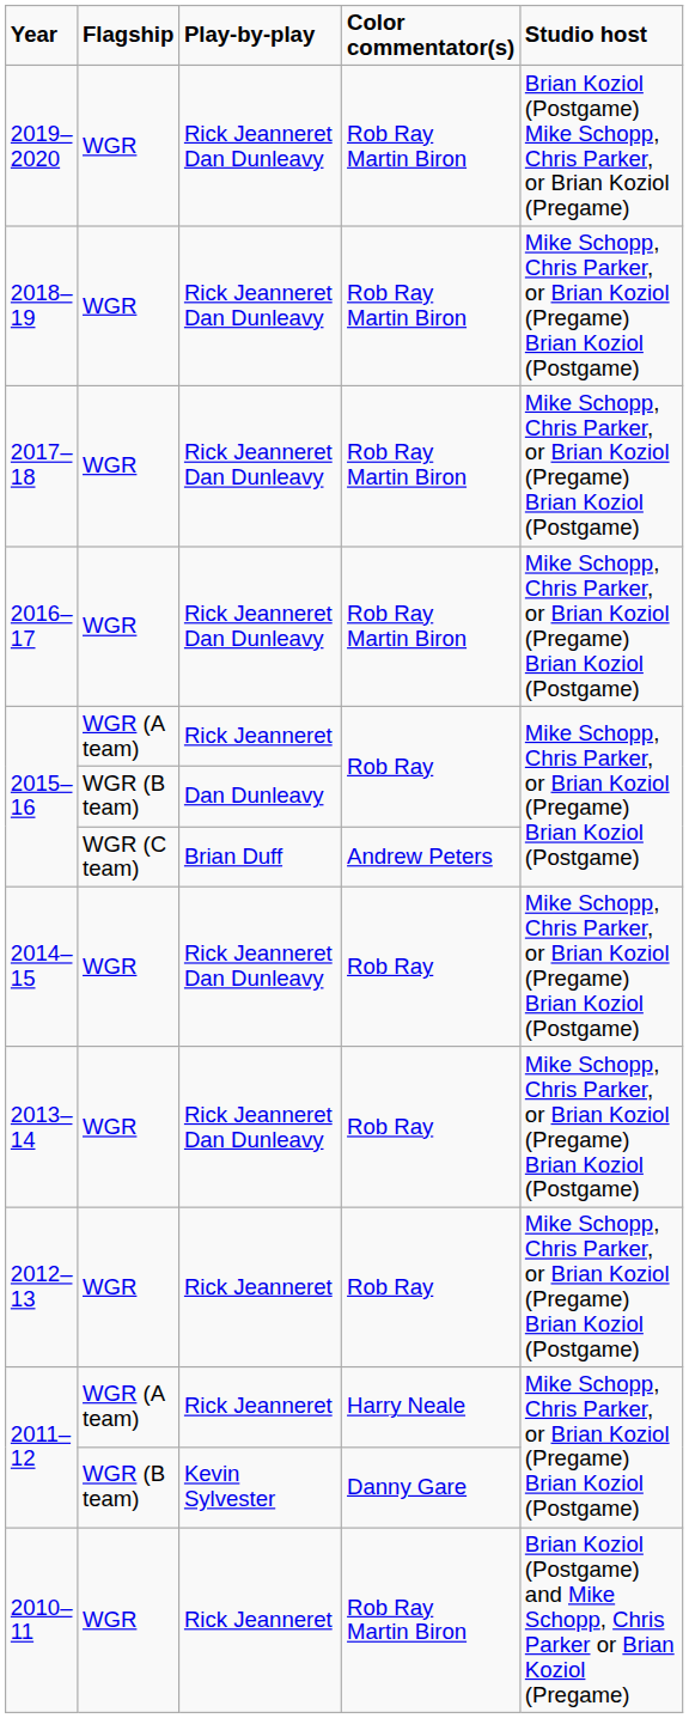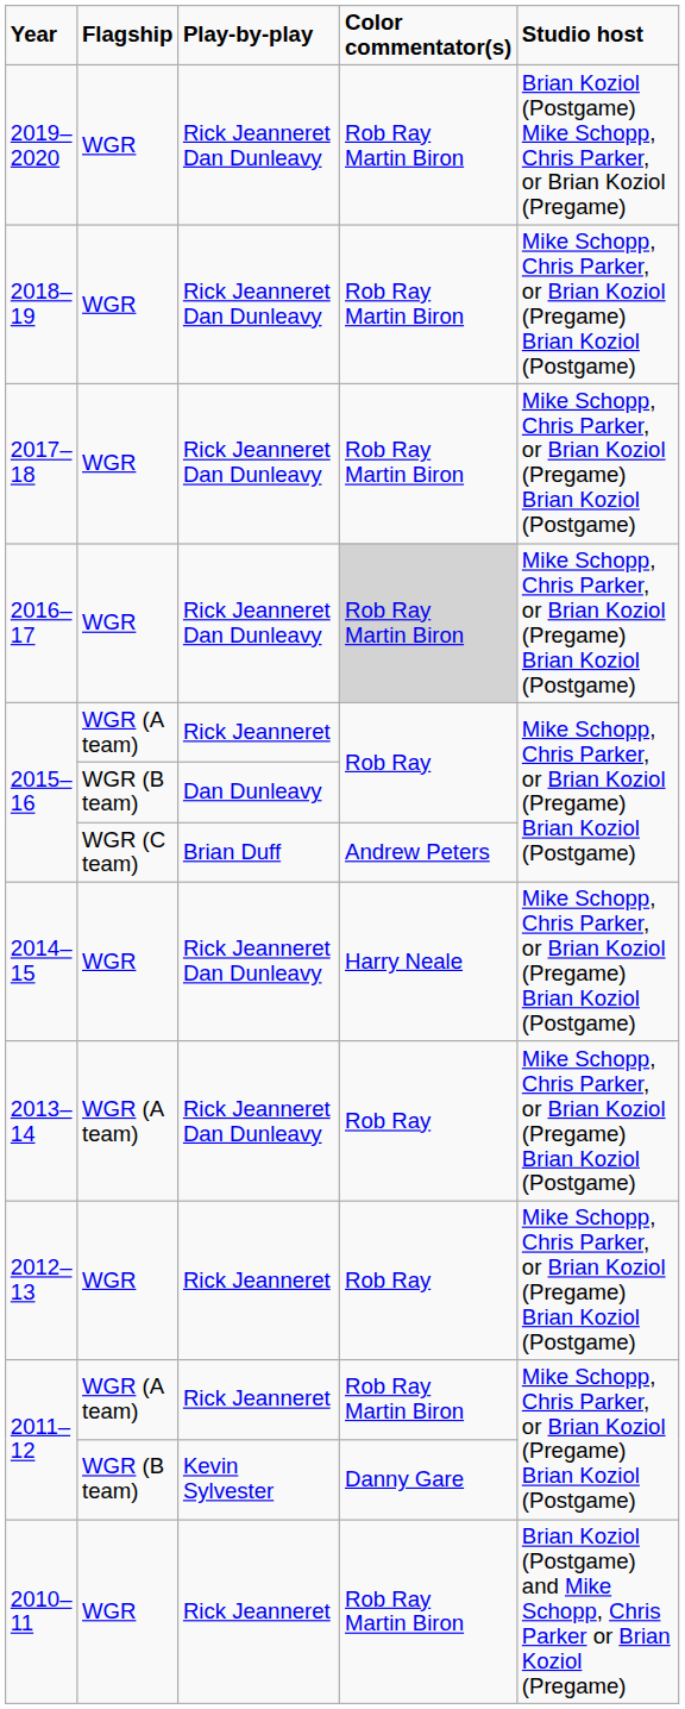 <table class="wikitable">
 <tr>
 <td width="40"><strong>Year</strong></td>
 <td width="40"><strong>Flagship</strong></td>
 <td width="110"><strong>Play-by-play</strong></td>
 <td width="110"><strong>Color commentator(s)</strong></td>
 <td width="110"><strong>Studio host</strong></td>
 </tr>
 <tr>
 <td><a href='#'>2019–2020</a></td>
 <td><a href='#'>WGR</a></td>
 <td><a href='#'>Rick Jeanneret</a><br><a href='#'>Dan Dunleavy</a></td>
 <td><a href='#'>Rob Ray</a><br><a href='#'>Martin Biron</a></td>
 <td><a href='#'>Brian Koziol</a> (Postgame)<br><a href='#'>Mike Schopp</a>, <a href='#'>Chris Parker</a>, or Brian Koziol (Pregame)</td>
 </tr>
 <tr>
 <td><a href='#'>2018–19</a></td>
 <td><a href='#'>WGR</a></td>
 <td><a href='#'>Rick Jeanneret</a><br><a href='#'>Dan Dunleavy</a></td>
 <td><a href='#'>Rob Ray</a><br><a href='#'>Martin Biron</a></td>
 <td><a href='#'>Mike Schopp</a>, <a href='#'>Chris Parker</a>, or <a href='#'>Brian Koziol</a> (Pregame)<br><a href='#'>Brian Koziol</a> (Postgame)</td>
 </tr>
 <tr>
 <td><a href='#'>2017–18</a></td>
 <td><a href='#'>WGR</a></td>
 <td><a href='#'>Rick Jeanneret</a><br><a href='#'>Dan Dunleavy</a></td>
 <td><a href='#'>Rob Ray</a><br><a href='#'>Martin Biron</a></td>
 <td><a href='#'>Mike Schopp</a>, <a href='#'>Chris Parker</a>, or <a href='#'>Brian Koziol</a> (Pregame)<br><a href='#'>Brian Koziol</a> (Postgame)</td>
 </tr>
 <tr>
 <td><a href='#'>2016–17</a></td>
 <td><a href='#'>WGR</a></td>
 <td><a href='#'>Rick Jeanneret</a><br><a href='#'>Dan Dunleavy</a></td>
-<td><a href='#'>Rob Ray</a><br><a href='#'>Martin Biron</a></td>
+<td style="background: lightgrey;"><a href='#'>Rob Ray</a><br><a href='#'>Martin Biron</a></td>
 <td><a href='#'>Mike Schopp</a>, <a href='#'>Chris Parker</a>, or <a href='#'>Brian Koziol</a> (Pregame)<br><a href='#'>Brian Koziol</a> (Postgame)</td>
 </tr>
 <tr>
 <td rowspan=3><a href='#'>2015–16</a></td>
 <td><a href='#'>WGR</a> (A team)</td>
 <td><a href='#'>Rick Jeanneret</a></td>
 <td rowspan=2><a href='#'>Rob Ray</a></td>
 <td rowspan=3><a href='#'>Mike Schopp</a>, <a href='#'>Chris Parker</a>, or <a href='#'>Brian Koziol</a> (Pregame)<br><a href='#'>Brian Koziol</a> (Postgame)</td>
 </tr>
 <tr>
 <td>WGR (B team)</td>
 <td><a href='#'>Dan Dunleavy</a></td>
 </tr>
 <tr>
 <td>WGR (C team)</td>
 <td><a href='#'>Brian Duff</a></td>
 <td><a href='#'>Andrew Peters</a></td>
 </tr>
 <tr>
 <td><a href='#'>2014–15</a></td>
 <td><a href='#'>WGR</a></td>
 <td><a href='#'>Rick Jeanneret</a><br><a href='#'>Dan Dunleavy</a></td>
-<td><a href='#'>Rob Ray</a></td>
+<td><a href='#'>Harry Neale</a></td>
 <td><a href='#'>Mike Schopp</a>, <a href='#'>Chris Parker</a>, or <a href='#'>Brian Koziol</a> (Pregame)<br><a href='#'>Brian Koziol</a> (Postgame)</td>
 </tr>
 <tr>
 <td><a href='#'>2013–14</a></td>
-<td><a href='#'>WGR</a></td>
+<td><a href='#'>WGR</a> (A team)</td>
 <td><a href='#'>Rick Jeanneret</a><br><a href='#'>Dan Dunleavy</a></td>
 <td><a href='#'>Rob Ray</a></td>
 <td><a href='#'>Mike Schopp</a>, <a href='#'>Chris Parker</a>, or <a href='#'>Brian Koziol</a> (Pregame)<br><a href='#'>Brian Koziol</a> (Postgame)</td>
 </tr>
 <tr>
 <td><a href='#'>2012–13</a></td>
 <td><a href='#'>WGR</a></td>
 <td><a href='#'>Rick Jeanneret</a></td>
 <td><a href='#'>Rob Ray</a></td>
 <td><a href='#'>Mike Schopp</a>, <a href='#'>Chris Parker</a>, or <a href='#'>Brian Koziol</a> (Pregame)<br><a href='#'>Brian Koziol</a> (Postgame)</td>
 </tr>
 <tr>
 <td rowspan=2><a href='#'>2011–12</a></td>
 <td><a href='#'>WGR</a> (A team)</td>
 <td><a href='#'>Rick Jeanneret</a></td>
-<td><a href='#'>Harry Neale</a></td>
+<td><a href='#'>Rob Ray</a><br><a href='#'>Martin Biron</a></td>
 <td rowspan=2><a href='#'>Mike Schopp</a>, <a href='#'>Chris Parker</a>, or <a href='#'>Brian Koziol</a> (Pregame)<br><a href='#'>Brian Koziol</a> (Postgame)</td>
 </tr>
 <tr>
 <td><a href='#'>WGR</a> (B team)</td>
 <td><a href='#'>Kevin Sylvester</a></td>
 <td><a href='#'>Danny Gare</a></td>
 </tr>
 <tr>
 <td><a href='#'>2010–11</a></td>
 <td><a href='#'>WGR</a></td>
 <td><a href='#'>Rick Jeanneret</a></td>
 <td><a href='#'>Rob Ray</a><br><a href='#'>Martin Biron</a></td>
 <td><a href='#'>Brian Koziol</a> (Postgame) and <a href='#'>Mike Schopp</a>, <a href='#'>Chris Parker</a> or <a href='#'>Brian Koziol</a> (Pregame)</td>
 </tr>
 </table>
